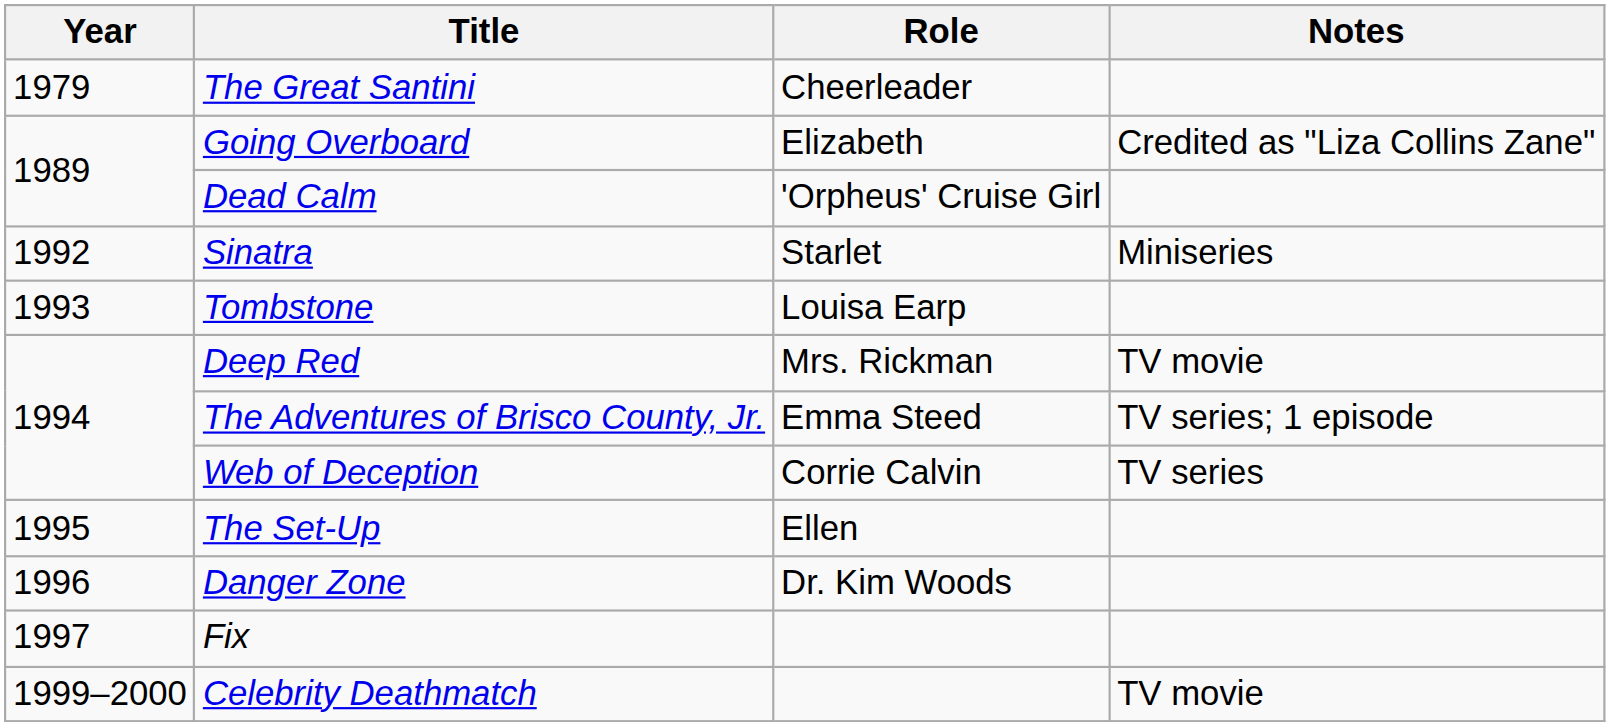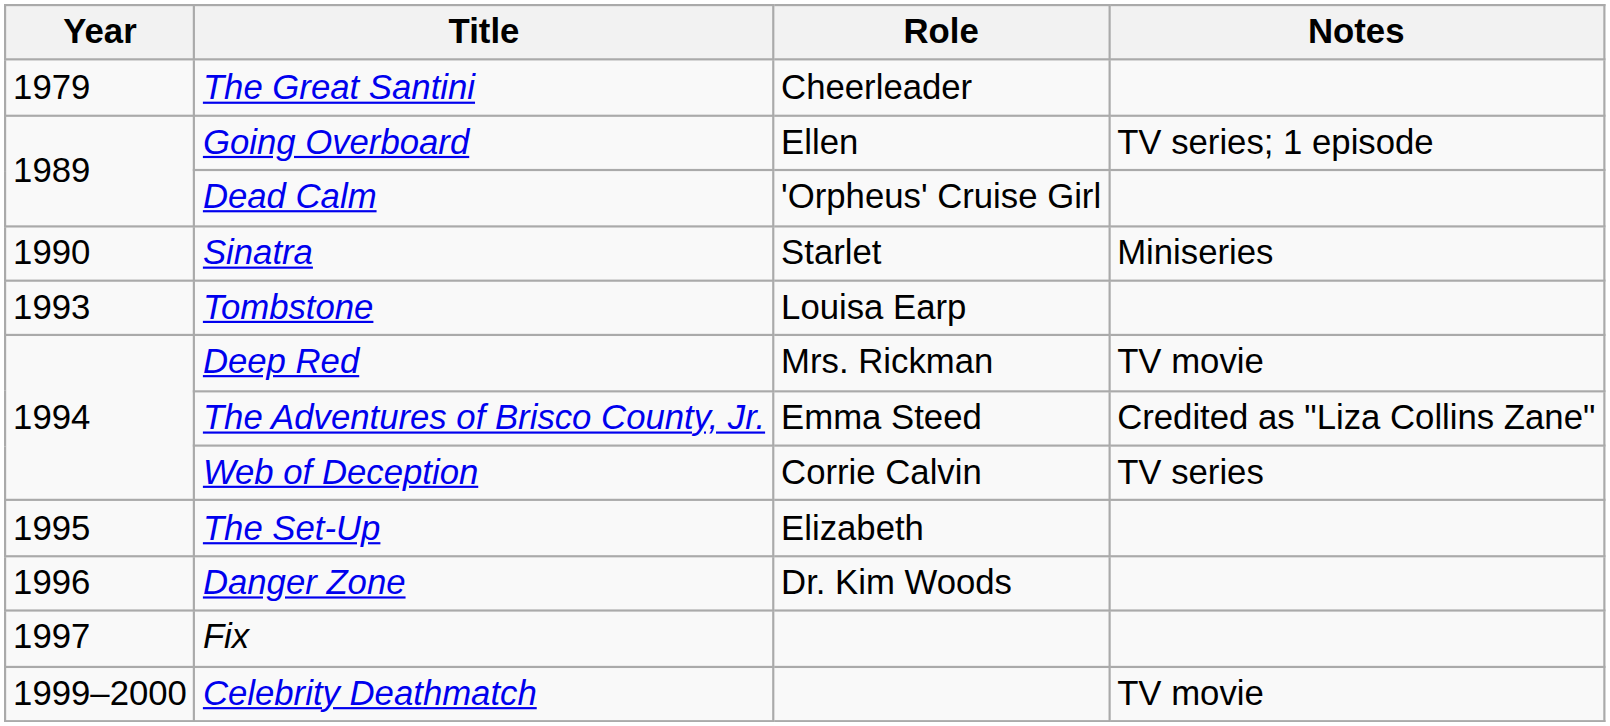 <table class="wikitable sortable">
 <tr>
 <th>Year</th>
 <th>Title</th>
 <th>Role</th>
 <th class = "unsortable">Notes</th>
 </tr>
 <tr>
 <td>1979</td>
 <td><em><a href='#'>The Great Santini</a></em></td>
 <td>Cheerleader</td>
 <td></td>
 </tr>
 <tr>
 <td rowspan=2>1989</td>
 <td><em><a href='#'>Going Overboard</a></em></td>
-<td>Elizabeth</td>
-<td>Credited as "Liza Collins Zane"</td>
+<td>Ellen</td>
+<td>TV series; 1 episode</td>
 </tr>
 <tr>
 <td><em><a href='#'>Dead Calm</a></em></td>
 <td>'Orpheus' Cruise Girl</td>
 <td></td>
 </tr>
 <tr>
-<td>1992</td>
+<td>1990</td>
 <td><a href='#'><em>Sinatra</em></a></td>
 <td>Starlet</td>
 <td>Miniseries</td>
 </tr>
 <tr>
 <td>1993</td>
 <td><em><a href='#'>Tombstone</a></em></td>
 <td>Louisa Earp</td>
 <td></td>
 </tr>
 <tr>
 <td rowspan=3>1994</td>
 <td><em><a href='#'>Deep Red</a></em></td>
 <td>Mrs. Rickman</td>
 <td>TV movie</td>
 </tr>
 <tr>
 <td><em><a href='#'>The Adventures of Brisco County, Jr.</a></em></td>
 <td>Emma Steed</td>
-<td>TV series; 1 episode</td>
+<td>Credited as "Liza Collins Zane"</td>
 </tr>
 <tr>
 <td><em><a href='#'>Web of Deception</a></em></td>
 <td>Corrie Calvin</td>
 <td>TV series</td>
 </tr>
 <tr>
 <td>1995</td>
 <td><a href='#'><em>The Set-Up</em></a></td>
-<td>Ellen</td>
+<td>Elizabeth</td>
 <td></td>
 </tr>
 <tr>
 <td>1996</td>
 <td><em><a href='#'>Danger Zone</a></em></td>
 <td>Dr. Kim Woods</td>
 <td></td>
 </tr>
 <tr>
 <td>1997</td>
 <td><em>Fix</em></td>
 <td></td>
 <td></td>
 </tr>
 <tr>
 <td>1999–2000</td>
 <td><em><a href='#'>Celebrity Deathmatch</a></em></td>
 <td></td>
 <td>TV movie</td>
 </tr>
 </table>
